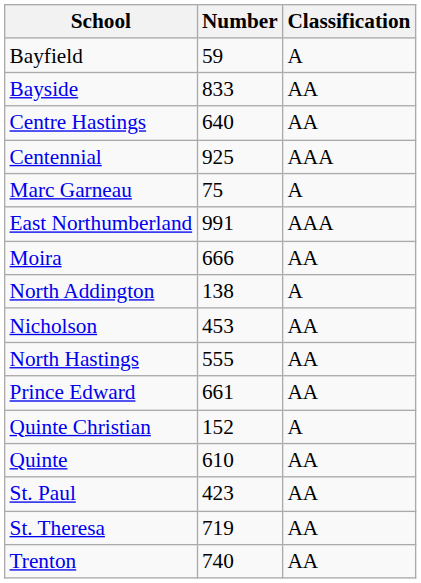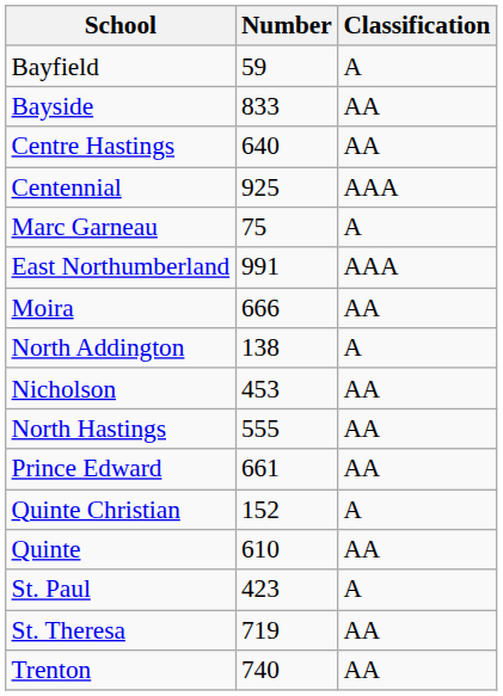 <table class="wikitable sortable">
 <tr>
 <th>School</th>
 <th>Number</th>
 <th>Classification</th>
 </tr>
 <tr>
 <td>Bayfield</td>
 <td>59</td>
 <td>A</td>
 </tr>
 <tr>
 <td><a href='#'>Bayside</a></td>
 <td>833</td>
 <td>AA</td>
 </tr>
 <tr>
 <td><a href='#'>Centre Hastings</a></td>
 <td>640</td>
 <td>AA</td>
 </tr>
 <tr>
 <td><a href='#'>Centennial</a></td>
 <td>925</td>
 <td>AAA</td>
 </tr>
 <tr>
 <td><a href='#'>Marc Garneau</a></td>
 <td>75</td>
 <td>A</td>
 </tr>
 <tr>
 <td><a href='#'>East Northumberland</a></td>
 <td>991</td>
 <td>AAA</td>
 </tr>
 <tr>
 <td><a href='#'>Moira</a></td>
 <td>666</td>
 <td>AA</td>
 </tr>
 <tr>
 <td><a href='#'>North Addington</a></td>
 <td>138</td>
 <td>A</td>
 </tr>
 <tr>
 <td><a href='#'>Nicholson</a></td>
 <td>453</td>
 <td>AA</td>
 </tr>
 <tr>
 <td><a href='#'>North Hastings</a></td>
 <td>555</td>
 <td>AA</td>
 </tr>
 <tr>
 <td><a href='#'>Prince Edward</a></td>
 <td>661</td>
 <td>AA</td>
 </tr>
 <tr>
 <td><a href='#'>Quinte Christian</a></td>
 <td>152</td>
 <td>A</td>
 </tr>
 <tr>
 <td><a href='#'>Quinte</a></td>
 <td>610</td>
 <td>AA</td>
 </tr>
 <tr>
 <td><a href='#'>St. Paul</a></td>
 <td>423</td>
-<td>AA</td>
+<td>A</td>
 </tr>
 <tr>
 <td><a href='#'>St. Theresa</a></td>
 <td>719</td>
 <td>AA</td>
 </tr>
 <tr>
 <td><a href='#'>Trenton</a></td>
 <td>740</td>
 <td>AA</td>
 </tr>
 </table>
